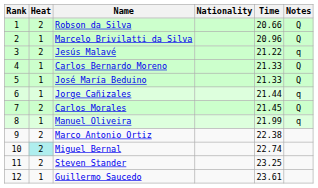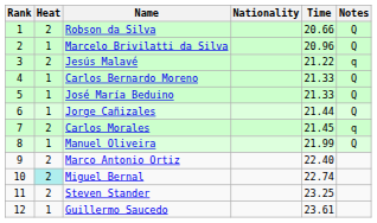 <table class="wikitable sortable" style="text-align:center">
 <tr>
 <th>Rank</th>
 <th>Heat</th>
 <th>Name</th>
 <th>Nationality</th>
 <th>Time</th>
 <th>Notes</th>
 </tr>
 <tr bgcolor=ccffcc>
 <td>1</td>
 <td>2</td>
 <td align=left><a href='#'>Robson da Silva</a></td>
 <td align=left></td>
 <td>20.66</td>
 <td>Q</td>
 </tr>
 <tr bgcolor=ccffcc>
 <td>2</td>
 <td>1</td>
 <td align=left><a href='#'>Marcelo Brivilatti da Silva</a></td>
 <td align=left></td>
 <td>20.96</td>
 <td>Q</td>
 </tr>
 <tr bgcolor=ccffcc>
 <td>3</td>
 <td>2</td>
 <td align=left><a href='#'>Jesús Malavé</a></td>
 <td align=left></td>
 <td>21.22</td>
 <td>q</td>
 </tr>
 <tr bgcolor=ccffcc>
 <td>4</td>
 <td>1</td>
 <td align=left><a href='#'>Carlos Bernardo Moreno</a></td>
 <td align=left></td>
 <td>21.33</td>
 <td>Q</td>
 </tr>
 <tr bgcolor=ccffcc>
 <td>5</td>
 <td>1</td>
 <td align=left><a href='#'>José María Beduino</a></td>
 <td align=left></td>
 <td>21.33</td>
 <td>Q</td>
 </tr>
 <tr bgcolor=ddffdd>
 <td>6</td>
 <td>1</td>
 <td align=left><a href='#'>Jorge Cañizales</a></td>
 <td align=left></td>
 <td>21.44</td>
-<td>q</td>
+<td>Q</td>
 </tr>
 <tr bgcolor=ccffcc>
 <td>7</td>
 <td>2</td>
 <td align=left><a href='#'>Carlos Morales</a></td>
 <td align=left></td>
 <td>21.45</td>
-<td>Q</td>
+<td>q</td>
 </tr>
 <tr bgcolor=ddffdd>
 <td>8</td>
 <td>1</td>
 <td align=left><a href='#'>Manuel Oliveira</a></td>
 <td align=left></td>
 <td>21.99</td>
-<td>q</td>
+<td>Q</td>
 </tr>
 <tr>
 <td>9</td>
 <td>2</td>
 <td align=left><a href='#'>Marco Antonio Ortiz</a></td>
 <td align=left></td>
-<td>22.38</td>
+<td>22.40</td>
 <td></td>
 </tr>
 <tr>
 <td>10</td>
 <td style="background: paleturquoise;">2</td>
 <td align=left><a href='#'>Miguel Bernal</a></td>
 <td align=left></td>
 <td>22.74</td>
 <td></td>
 </tr>
 <tr>
 <td>11</td>
 <td>2</td>
 <td align=left><a href='#'>Steven Stander</a></td>
 <td align=left></td>
 <td>23.25</td>
 <td></td>
 </tr>
 <tr>
 <td>12</td>
 <td>1</td>
 <td align=left><a href='#'>Guillermo Saucedo</a></td>
 <td align=left></td>
 <td>23.61</td>
 <td></td>
 </tr>
 </table>
